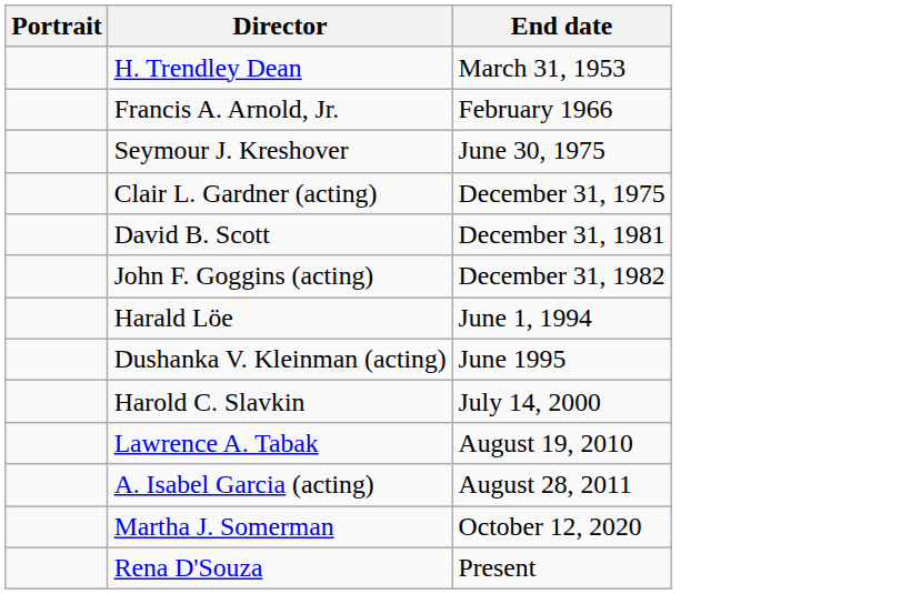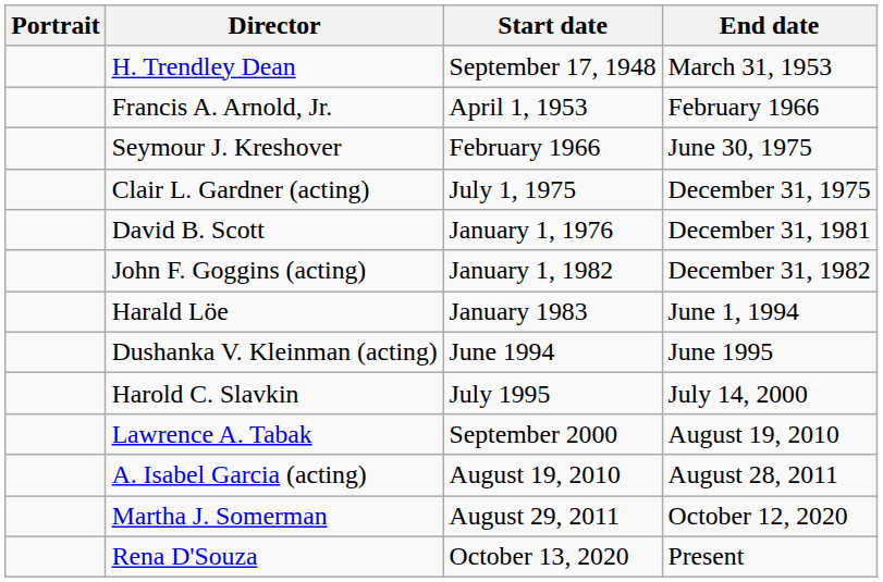 <table class="wikitable">
 <tr>
 <th>Portrait</th>
 <th>Director</th>
+<th>Start date</th>
 <th>End date</th>
 </tr>
 <tr>
 <td></td>
 <td><a href='#'>H. Trendley Dean</a></td>
+<td>September 17, 1948</td>
 <td>March 31, 1953</td>
 </tr>
 <tr>
 <td></td>
 <td>Francis A. Arnold, Jr.</td>
+<td>April 1, 1953</td>
 <td>February 1966</td>
 </tr>
 <tr>
 <td></td>
 <td>Seymour J. Kreshover</td>
+<td>February 1966</td>
 <td>June 30, 1975</td>
 </tr>
 <tr>
 <td></td>
 <td>Clair L. Gardner (acting)</td>
+<td>July 1, 1975</td>
 <td>December 31, 1975</td>
 </tr>
 <tr>
 <td></td>
 <td>David B. Scott</td>
+<td>January 1, 1976</td>
 <td>December 31, 1981</td>
 </tr>
 <tr>
 <td></td>
 <td>John F. Goggins (acting)</td>
+<td>January 1, 1982</td>
 <td>December 31, 1982</td>
 </tr>
 <tr>
 <td></td>
 <td>Harald Löe</td>
+<td>January 1983</td>
 <td>June 1, 1994</td>
 </tr>
 <tr>
 <td></td>
 <td>Dushanka V. Kleinman (acting)</td>
+<td>June 1994</td>
 <td>June 1995</td>
 </tr>
 <tr>
 <td></td>
 <td>Harold C. Slavkin</td>
+<td>July 1995</td>
 <td>July 14, 2000</td>
 </tr>
 <tr>
 <td></td>
 <td><a href='#'>Lawrence A. Tabak</a></td>
+<td>September 2000</td>
 <td>August 19, 2010</td>
 </tr>
 <tr>
 <td></td>
 <td><a href='#'>A. Isabel Garcia</a> (acting)</td>
+<td>August 19, 2010</td>
 <td>August 28, 2011</td>
 </tr>
 <tr>
 <td></td>
 <td><a href='#'>Martha J. Somerman</a></td>
+<td>August 29, 2011</td>
 <td>October 12, 2020</td>
 </tr>
 <tr>
 <td></td>
 <td><a href='#'>Rena D'Souza</a></td>
+<td>October 13, 2020</td>
 <td>Present</td>
 </tr>
 </table>
